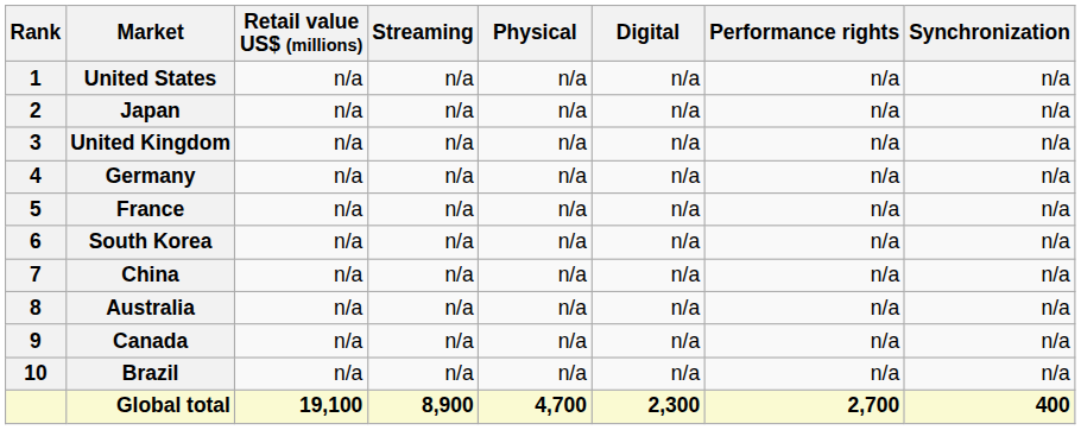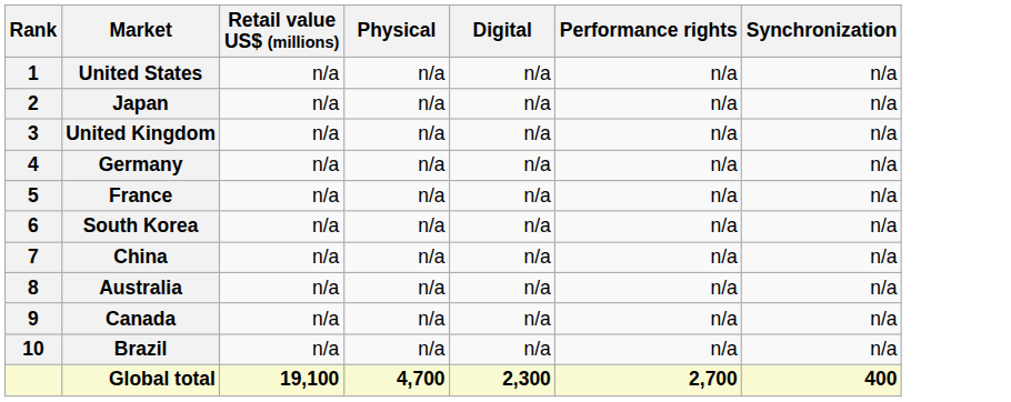 <table class="wikitable plainrowheaders sortable" style="text-align:right;">
 <tr>
 <th scope="col">Rank</th>
 <th scope="col">Market</th>
 <th scope="col">Retail value<br>US$ <small>(millions)</small></th>
-<th scope="col">Streaming</th>
 <th scope="col" style="width:5em;">Physical</th>
 <th scope="col" style="width:5em;">Digital</th>
 <th scope="col">Performance rights</th>
 <th scope="col">Synchronization</th>
 </tr>
 <tr>
 <th>1</th>
 <th scope="row">United States</th>
-<td>n/a</td>
 <td>n/a</td>
 <td>n/a</td>
 <td>n/a</td>
 <td>n/a</td>
 <td>n/a</td>
 </tr>
 <tr>
 <th>2</th>
 <th scope="row">Japan</th>
 <td>n/a</td>
 <td>n/a</td>
 <td>n/a</td>
 <td>n/a</td>
 <td>n/a</td>
-<td>n/a</td>
 </tr>
 <tr>
 <th>3</th>
 <th scope="row">United Kingdom</th>
-<td>n/a</td>
 <td>n/a</td>
 <td>n/a</td>
 <td>n/a</td>
 <td>n/a</td>
 <td>n/a</td>
 </tr>
 <tr>
 <th>4</th>
 <th scope="row">Germany</th>
 <td>n/a</td>
 <td>n/a</td>
 <td>n/a</td>
 <td>n/a</td>
 <td>n/a</td>
-<td>n/a</td>
 </tr>
 <tr>
 <th>5</th>
 <th scope="row">France</th>
-<td>n/a</td>
 <td>n/a</td>
 <td>n/a</td>
 <td>n/a</td>
 <td>n/a</td>
 <td>n/a</td>
 </tr>
 <tr>
 <th>6</th>
 <th scope="row">South Korea</th>
 <td>n/a</td>
 <td>n/a</td>
 <td>n/a</td>
 <td>n/a</td>
 <td>n/a</td>
-<td>n/a</td>
 </tr>
 <tr>
 <th>7</th>
 <th scope="row">China</th>
-<td>n/a</td>
 <td>n/a</td>
 <td>n/a</td>
 <td>n/a</td>
 <td>n/a</td>
 <td>n/a</td>
 </tr>
 <tr>
 <th>8</th>
 <th scope="row">Australia</th>
 <td>n/a</td>
 <td>n/a</td>
 <td>n/a</td>
 <td>n/a</td>
 <td>n/a</td>
-<td>n/a</td>
 </tr>
 <tr>
 <th>9</th>
 <th scope="row">Canada</th>
-<td>n/a</td>
 <td>n/a</td>
 <td>n/a</td>
 <td>n/a</td>
 <td>n/a</td>
 <td>n/a</td>
 </tr>
 <tr>
 <th>10</th>
 <th scope="row">Brazil</th>
 <td>n/a</td>
 <td>n/a</td>
 <td>n/a</td>
 <td>n/a</td>
 <td>n/a</td>
-<td>n/a</td>
 </tr>
 <tr class="sortbottom" style="background-color:#FAFAD2; font-weight:bold;">
 <td></td>
 <td>Global total</td>
 <td>19,100</td>
-<td>8,900</td>
 <td>4,700</td>
 <td>2,300</td>
 <td>2,700</td>
 <td>400</td>
 </tr>
 </table>
